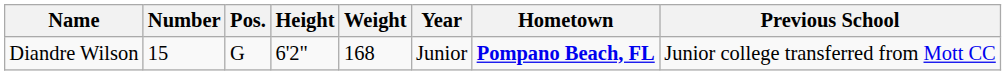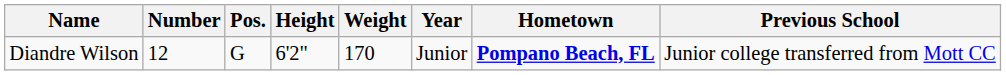 <table class="wikitable sortable" border="1">
 <tr>
 <th>Name</th>
 <th>Number</th>
 <th>Pos.</th>
 <th>Height</th>
 <th>Weight</th>
 <th>Year</th>
 <th>Hometown</th>
 <th class="unsortable">Previous School</th>
 </tr>
 <tr>
 <td>Diandre Wilson</td>
-<td>15</td>
+<td>12</td>
 <td>G</td>
 <td>6'2"</td>
-<td>168</td>
+<td>170</td>
 <td>Junior</td>
 <td><strong><a href='#'>Pompano Beach, FL</a></strong></td>
 <td>Junior college transferred from <a href='#'>Mott CC</a></td>
 </tr>
 </table>
